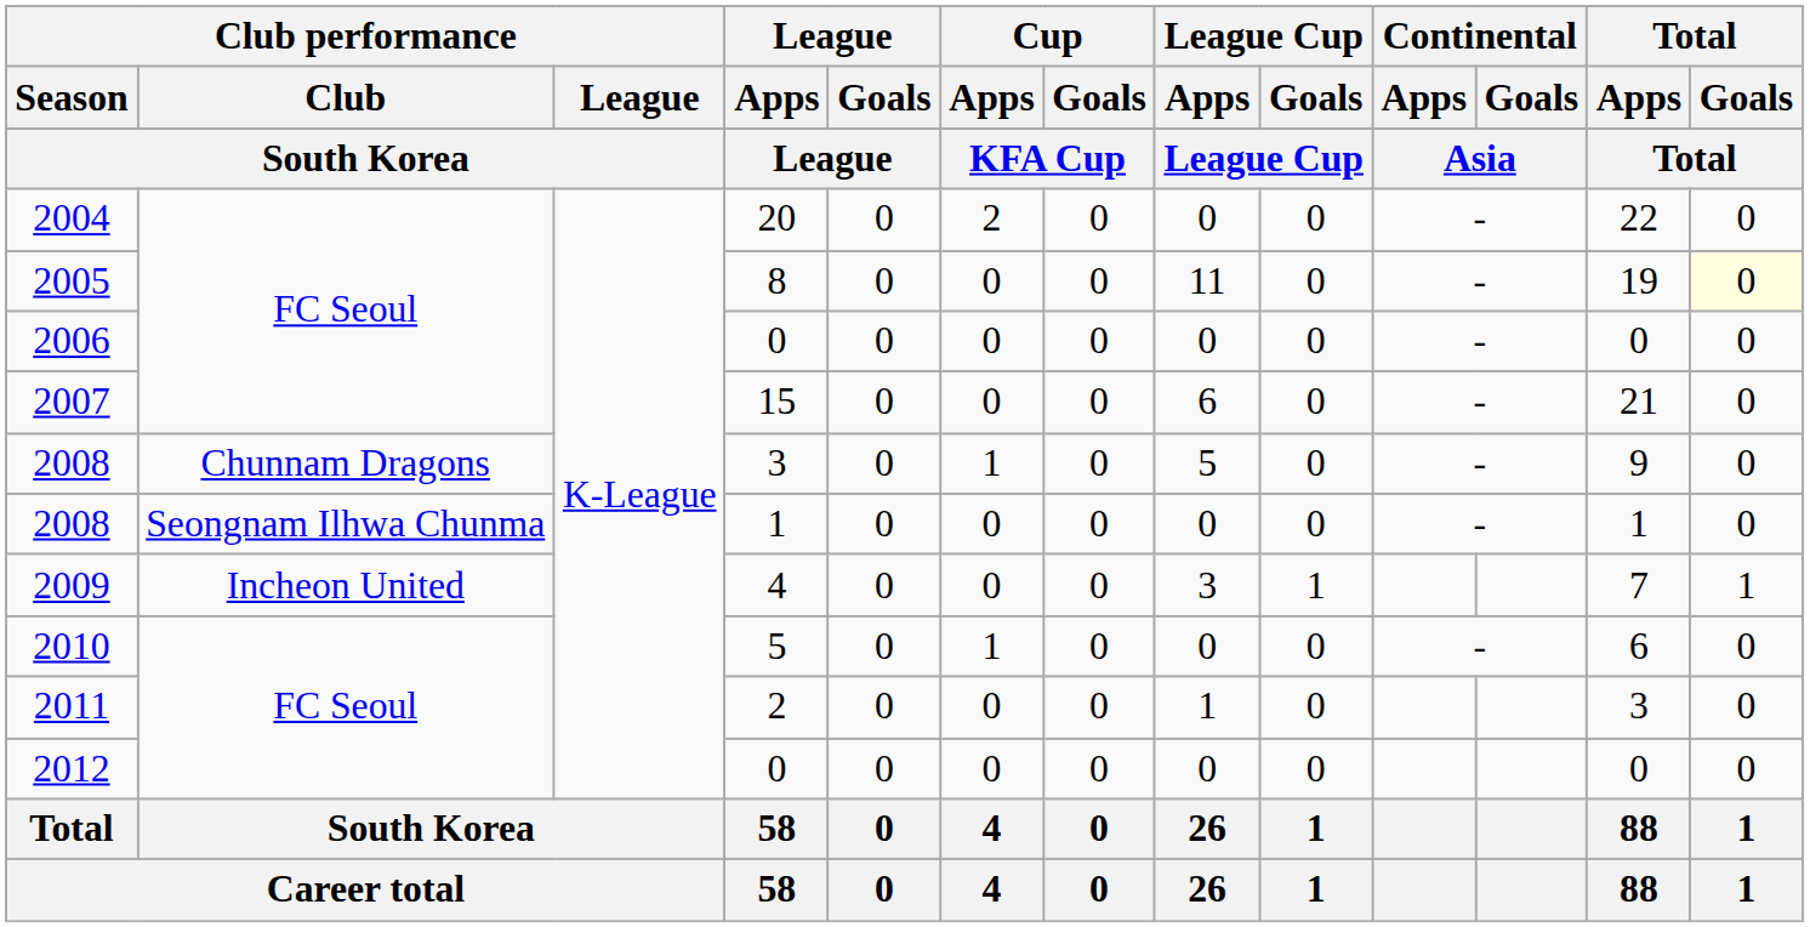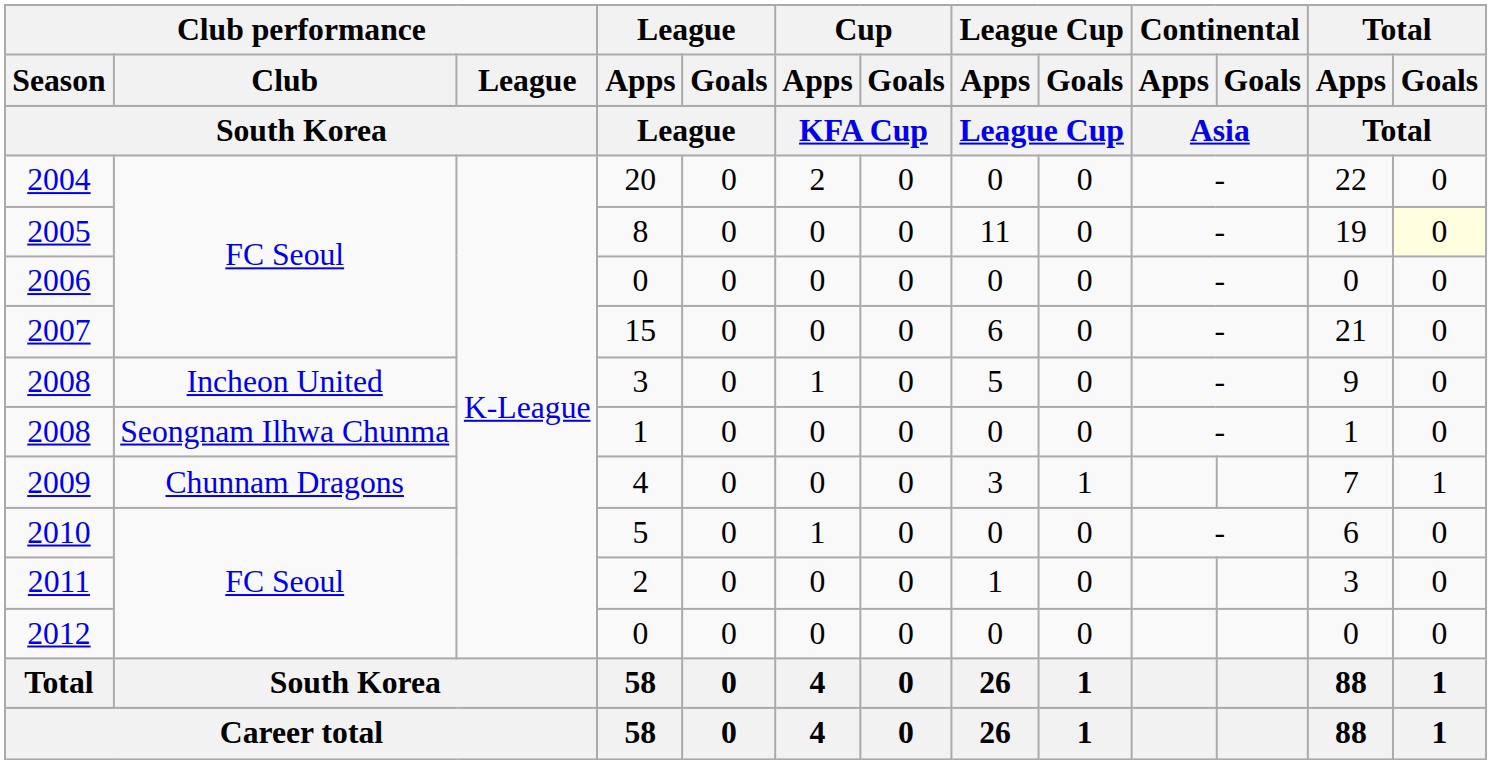 <table class="wikitable" style="text-align:center">
 <tr>
 <th colspan=3>Club performance</th>
 <th colspan=2>League</th>
 <th colspan=2>Cup</th>
 <th colspan=2>League Cup</th>
 <th colspan=2>Continental</th>
 <th colspan=2>Total</th>
 </tr>
 <tr>
 <th>Season</th>
 <th>Club</th>
 <th>League</th>
 <th>Apps</th>
 <th>Goals</th>
 <th>Apps</th>
 <th>Goals</th>
 <th>Apps</th>
 <th>Goals</th>
 <th>Apps</th>
 <th>Goals</th>
 <th>Apps</th>
 <th>Goals</th>
 </tr>
 <tr>
 </tr>
 <tr>
 <th colspan=3>South Korea</th>
 <th colspan=2>League</th>
 <th colspan=2><a href='#'>KFA Cup</a></th>
 <th colspan=2><a href='#'>League Cup</a></th>
 <th colspan=2><a href='#'>Asia</a></th>
 <th colspan=2>Total</th>
 </tr>
 <tr>
 <td><a href='#'>2004</a></td>
 <td rowspan="4"><a href='#'>FC Seoul</a></td>
 <td rowspan="10"><a href='#'>K-League</a></td>
 <td>20</td>
 <td>0</td>
 <td>2</td>
 <td>0</td>
 <td>0</td>
 <td>0</td>
 <td colspan="2">-</td>
 <td>22</td>
 <td>0</td>
 </tr>
 <tr>
 <td><a href='#'>2005</a></td>
 <td>8</td>
 <td>0</td>
 <td>0</td>
 <td>0</td>
 <td>11</td>
 <td>0</td>
 <td colspan="2">-</td>
 <td>19</td>
 <td style="background: lightyellow;">0</td>
 </tr>
 <tr>
 <td><a href='#'>2006</a></td>
 <td>0</td>
 <td>0</td>
 <td>0</td>
 <td>0</td>
 <td>0</td>
 <td>0</td>
 <td colspan="2">-</td>
 <td>0</td>
 <td>0</td>
 </tr>
 <tr>
 <td><a href='#'>2007</a></td>
 <td>15</td>
 <td>0</td>
 <td>0</td>
 <td>0</td>
 <td>6</td>
 <td>0</td>
 <td colspan="2">-</td>
 <td>21</td>
 <td>0</td>
 </tr>
 <tr>
 <td><a href='#'>2008</a></td>
-<td><a href='#'>Chunnam Dragons</a></td>
+<td><a href='#'>Incheon United</a></td>
 <td>3</td>
 <td>0</td>
 <td>1</td>
 <td>0</td>
 <td>5</td>
 <td>0</td>
 <td colspan="2">-</td>
 <td>9</td>
 <td>0</td>
 </tr>
 <tr>
 <td><a href='#'>2008</a></td>
 <td><a href='#'>Seongnam Ilhwa Chunma</a></td>
 <td>1</td>
 <td>0</td>
 <td>0</td>
 <td>0</td>
 <td>0</td>
 <td>0</td>
 <td colspan="2">-</td>
 <td>1</td>
 <td>0</td>
 </tr>
 <tr>
 <td><a href='#'>2009</a></td>
-<td><a href='#'>Incheon United</a></td>
+<td><a href='#'>Chunnam Dragons</a></td>
 <td>4</td>
 <td>0</td>
 <td>0</td>
 <td>0</td>
 <td>3</td>
 <td>1</td>
 <td></td>
 <td></td>
 <td>7</td>
 <td>1</td>
 </tr>
 <tr>
 <td><a href='#'>2010</a></td>
 <td rowspan="3"><a href='#'>FC Seoul</a></td>
 <td>5</td>
 <td>0</td>
 <td>1</td>
 <td>0</td>
 <td>0</td>
 <td>0</td>
 <td colspan="2">-</td>
 <td>6</td>
 <td>0</td>
 </tr>
 <tr>
 <td><a href='#'>2011</a></td>
 <td>2</td>
 <td>0</td>
 <td>0</td>
 <td>0</td>
 <td>1</td>
 <td>0</td>
 <td></td>
 <td></td>
 <td>3</td>
 <td>0</td>
 </tr>
 <tr>
 <td><a href='#'>2012</a></td>
 <td>0</td>
 <td>0</td>
 <td>0</td>
 <td>0</td>
 <td>0</td>
 <td>0</td>
 <td></td>
 <td></td>
 <td>0</td>
 <td>0</td>
 </tr>
 <tr>
 <th rowspan=1>Total</th>
 <th colspan=2>South Korea</th>
 <th>58</th>
 <th>0</th>
 <th>4</th>
 <th>0</th>
 <th>26</th>
 <th>1</th>
 <th></th>
 <th></th>
 <th>88</th>
 <th>1</th>
 </tr>
 <tr>
 <th colspan=3>Career total</th>
 <th>58</th>
 <th>0</th>
 <th>4</th>
 <th>0</th>
 <th>26</th>
 <th>1</th>
 <th></th>
 <th></th>
 <th>88</th>
 <th>1</th>
 </tr>
 </table>
